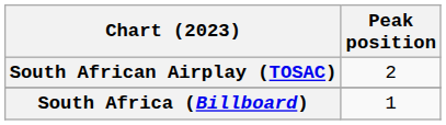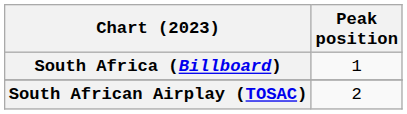 <table class="wikitable sortable plainrowheaders" style="text-align:center">
 <tr>
 <th scope="col">Chart (2023)</th>
 <th scope="col">Peak<br>position</th>
 </tr>
 <tr>
-<th scope="row">South African Airplay (<a href='#'>TOSAC</a>)</th>
-<td>2</td>
+<th scope="row">South Africa (<em><a href='#'>Billboard</a></em>)</th>
+<td>1</td>
 </tr>
 <tr>
 </tr>
 <tr>
-<th scope="row">South Africa (<em><a href='#'>Billboard</a></em>)</th>
-<td>1</td>
+<th scope="row">South African Airplay (<a href='#'>TOSAC</a>)</th>
+<td>2</td>
 </tr>
 </table>
